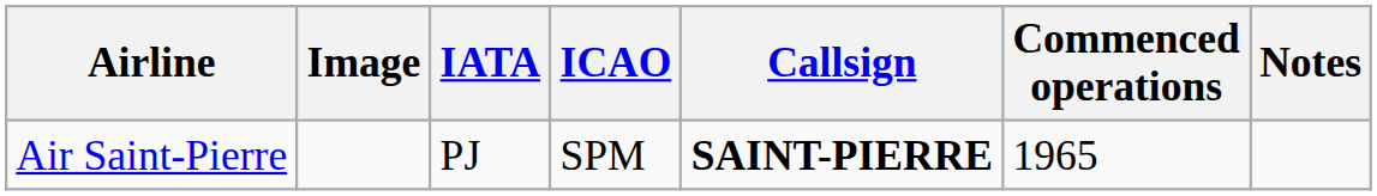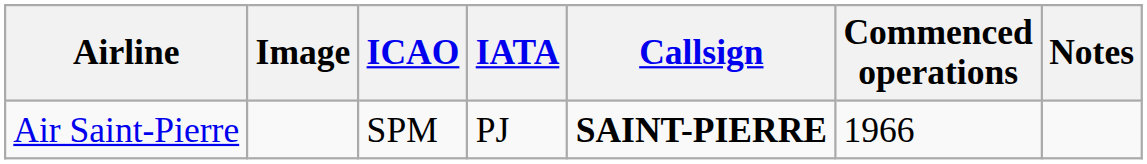 <table class="wikitable sortable">
 <tr valign="middle">
 <th>Airline</th>
 <th>Image</th>
+<th><a href='#'>ICAO</a></th>
 <th><a href='#'>IATA</a></th>
-<th><a href='#'>ICAO</a></th>
 <th><a href='#'>Callsign</a></th>
 <th>Commenced<br>operations</th>
 <th>Notes</th>
 </tr>
 <tr>
 <td><a href='#'>Air Saint-Pierre</a></td>
 <td></td>
+<td>SPM</td>
 <td>PJ</td>
-<td>SPM</td>
 <td><strong>SAINT-PIERRE</strong></td>
-<td>1965</td>
+<td>1966</td>
 <td></td>
 </tr>
 </table>
